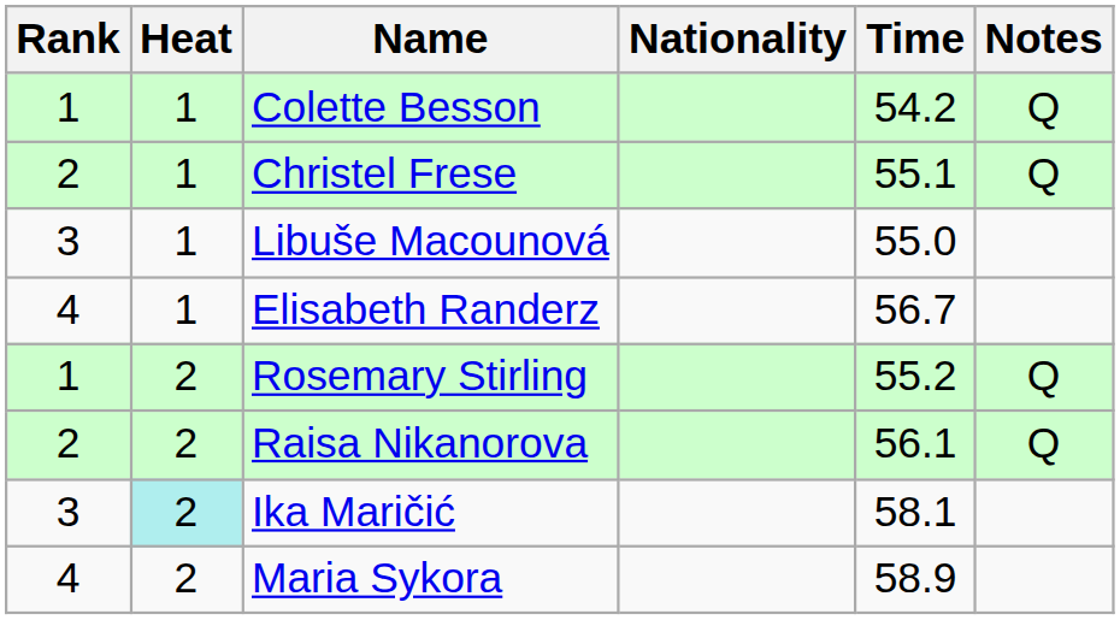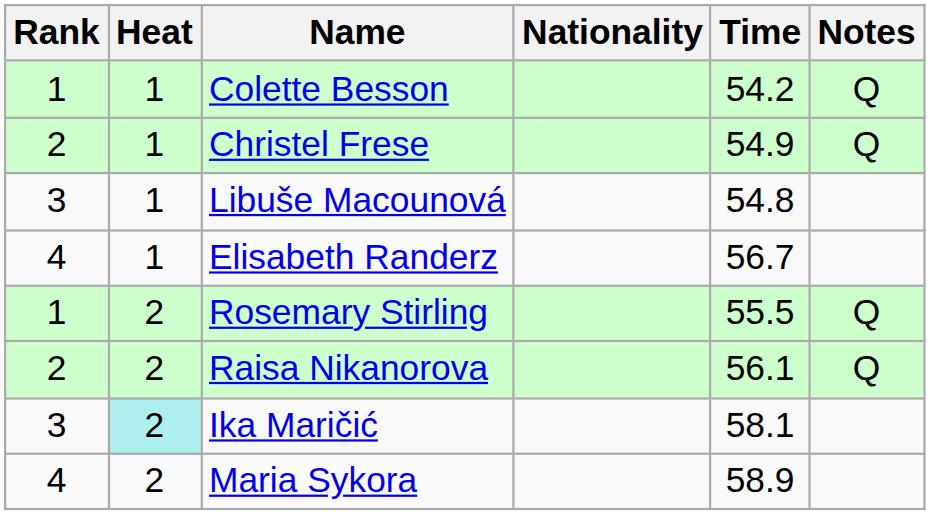 <table class="wikitable sortable" style="text-align:center">
 <tr>
 <th>Rank</th>
 <th>Heat</th>
 <th>Name</th>
 <th>Nationality</th>
 <th>Time</th>
 <th>Notes</th>
 </tr>
 <tr bgcolor=ccffcc>
 <td>1</td>
 <td>1</td>
 <td align="left"><a href='#'>Colette Besson</a></td>
 <td align=left></td>
 <td>54.2</td>
 <td>Q</td>
 </tr>
 <tr bgcolor=ccffcc>
 <td>2</td>
 <td>1</td>
 <td align="left"><a href='#'>Christel Frese</a></td>
 <td align=left></td>
-<td>55.1</td>
+<td>54.9</td>
 <td>Q</td>
 </tr>
 <tr>
 <td>3</td>
 <td>1</td>
 <td align="left"><a href='#'>Libuše Macounová</a></td>
 <td align=left></td>
-<td>55.0</td>
+<td>54.8</td>
 <td></td>
 </tr>
 <tr>
 <td>4</td>
 <td>1</td>
 <td align="left"><a href='#'>Elisabeth Randerz</a></td>
 <td align=left></td>
 <td>56.7</td>
 <td></td>
 </tr>
 <tr bgcolor=ccffcc>
 <td>1</td>
 <td>2</td>
 <td align="left"><a href='#'>Rosemary Stirling</a></td>
 <td align=left></td>
-<td>55.2</td>
+<td>55.5</td>
 <td>Q</td>
 </tr>
 <tr bgcolor=ccffcc>
 <td>2</td>
 <td>2</td>
 <td align="left"><a href='#'>Raisa Nikanorova</a></td>
 <td align=left></td>
 <td>56.1</td>
 <td>Q</td>
 </tr>
 <tr>
 <td>3</td>
 <td style="background: paleturquoise;">2</td>
 <td align="left"><a href='#'>Ika Maričić</a></td>
 <td align=left></td>
 <td>58.1</td>
 <td></td>
 </tr>
 <tr>
 <td>4</td>
 <td>2</td>
 <td align="left"><a href='#'>Maria Sykora</a></td>
 <td align=left></td>
 <td>58.9</td>
 <td></td>
 </tr>
 </table>
